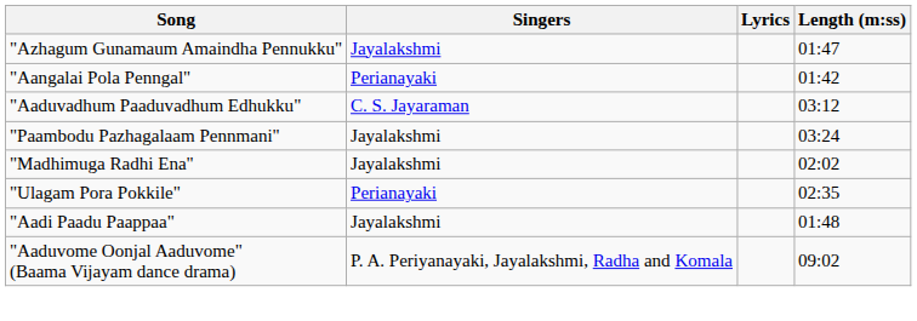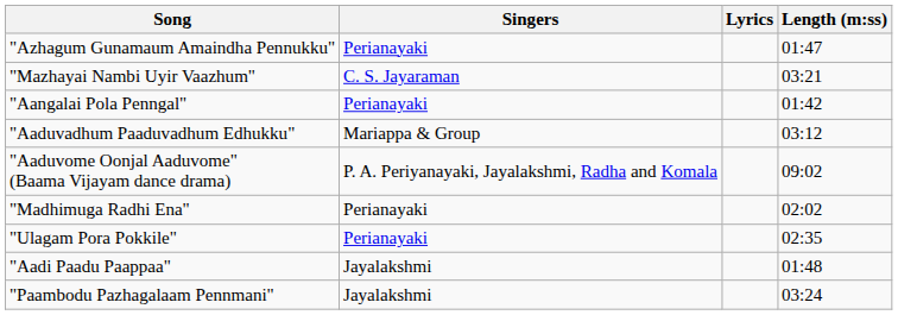 <table class="wikitable">
 <tr>
 <th>Song</th>
 <th>Singers</th>
 <th>Lyrics</th>
 <th>Length (m:ss)</th>
 </tr>
 <tr>
 <td>"Azhagum Gunamaum Amaindha Pennukku"</td>
-<td><a href='#'>Jayalakshmi</a></td>
+<td><a href='#'>Perianayaki</a></td>
 <td></td>
 <td>01:47</td>
+</tr>
+<tr>
+<td>"Mazhayai Nambi Uyir Vaazhum"</td>
+<td><a href='#'>C. S. Jayaraman</a></td>
+<td></td>
+<td>03:21</td>
 </tr>
 <tr>
 <td>"Aangalai Pola Penngal"</td>
 <td><a href='#'>Perianayaki</a></td>
 <td></td>
 <td>01:42</td>
 </tr>
 <tr>
 <td>"Aaduvadhum Paaduvadhum Edhukku"</td>
-<td><a href='#'>C. S. Jayaraman</a></td>
+<td>Mariappa & Group</td>
 <td></td>
 <td>03:12</td>
 </tr>
 <tr>
-<td>"Paambodu Pazhagalaam Pennmani"</td>
-<td>Jayalakshmi</td>
+<td>"Aaduvome Oonjal Aaduvome"<br>(Baama Vijayam dance drama)</td>
+<td>P. A. Periyanayaki, Jayalakshmi, <a href='#'>Radha</a> and <a href='#'>Komala</a></td>
 <td></td>
-<td>03:24</td>
+<td>09:02</td>
 </tr>
 <tr>
 <td>"Madhimuga Radhi Ena"</td>
-<td>Jayalakshmi</td>
+<td>Perianayaki</td>
 <td></td>
 <td>02:02</td>
 </tr>
 <tr>
 <td>"Ulagam Pora Pokkile"</td>
 <td><a href='#'>Perianayaki</a></td>
 <td></td>
 <td>02:35</td>
 </tr>
 <tr>
 <td>"Aadi Paadu Paappaa"</td>
 <td>Jayalakshmi</td>
 <td></td>
 <td>01:48</td>
 </tr>
 <tr>
-<td>"Aaduvome Oonjal Aaduvome"<br>(Baama Vijayam dance drama)</td>
-<td>P. A. Periyanayaki, Jayalakshmi, <a href='#'>Radha</a> and <a href='#'>Komala</a></td>
+<td>"Paambodu Pazhagalaam Pennmani"</td>
+<td>Jayalakshmi</td>
 <td></td>
-<td>09:02</td>
+<td>03:24</td>
 </tr>
 </table>
